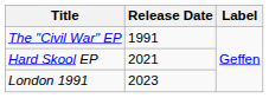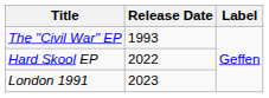 <table class="wikitable">
 <tr>
 <th>Title</th>
 <th>Release Date</th>
 <th>Label</th>
 </tr>
 <tr>
 <td><em><a href='#'>The "Civil War" EP</a></em></td>
-<td>1991</td>
+<td>1993</td>
 <td rowspan="3"><a href='#'>Geffen</a></td>
 </tr>
 <tr>
 <td><em><a href='#'>Hard Skool</a> EP</em></td>
-<td>2021</td>
+<td>2022</td>
 </tr>
 <tr>
 <td><em>London 1991</em></td>
 <td>2023</td>
 </tr>
 </table>
